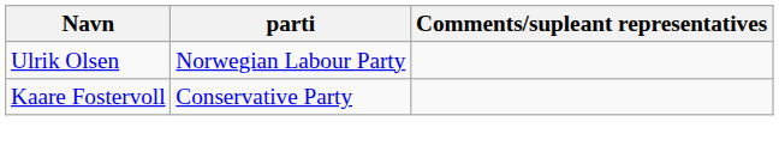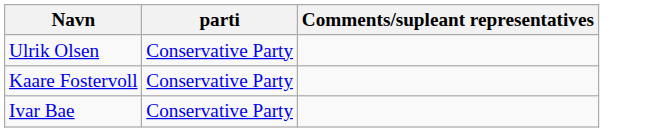 <table class="wikitable">
 <tr>
 <th>Navn</th>
 <th>parti</th>
 <th>Comments/supleant representatives</th>
 </tr>
 <tr>
 <td><a href='#'>Ulrik Olsen</a></td>
-<td><a href='#'>Norwegian Labour Party</a></td>
+<td><a href='#'>Conservative Party</a></td>
 <td></td>
 </tr>
 <tr>
 <td><a href='#'>Kaare Fostervoll</a></td>
 <td><a href='#'>Conservative Party</a></td>
 <td></td>
 </tr>
+<tr>
+<td><a href='#'>Ivar Bae</a></td>
+<td><a href='#'>Conservative Party</a></td>
+<td></td>
+</tr>
 </table>
